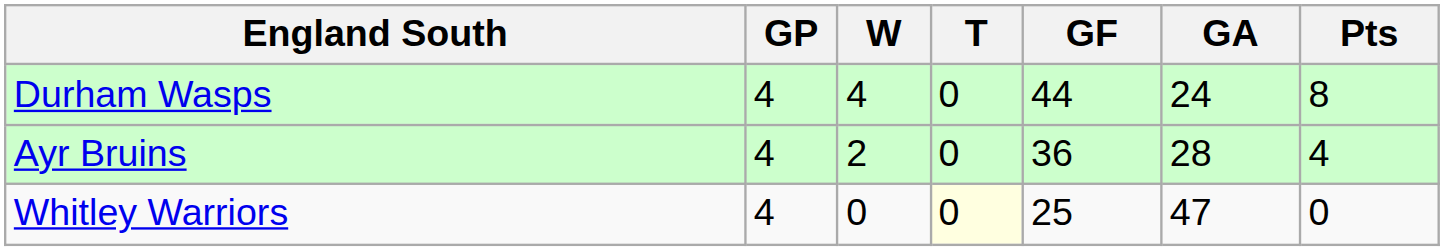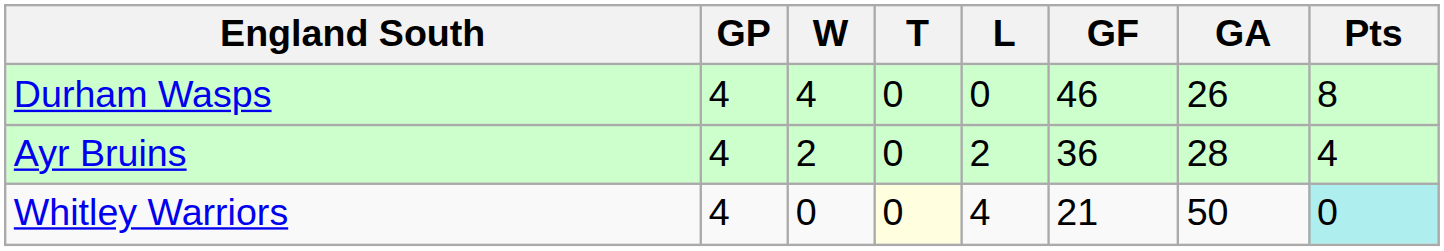 <table class="wikitable">
 <tr>
 <th width="40%">England South</th>
 <th width="5%">GP</th>
 <th width="5%">W</th>
 <th width="5%">T</th>
+<th width="5%">L</th>
 <th width="7.5%">GF</th>
 <th width="7.5%">GA</th>
 <th width="7.5%">Pts</th>
 </tr>
 <tr bgcolor="#CCFFCC">
 <td><a href='#'>Durham Wasps</a></td>
 <td>4</td>
 <td>4</td>
 <td>0</td>
-<td>44</td>
-<td>24</td>
+<td>0</td>
+<td>46</td>
+<td>26</td>
 <td>8</td>
 </tr>
 <tr bgcolor="#CCFFCC">
 <td><a href='#'>Ayr Bruins</a></td>
 <td>4</td>
 <td>2</td>
 <td>0</td>
+<td>2</td>
 <td>36</td>
 <td>28</td>
 <td>4</td>
 </tr>
 <tr>
 <td><a href='#'>Whitley Warriors</a></td>
 <td>4</td>
 <td>0</td>
 <td style="background: lightyellow;">0</td>
-<td>25</td>
-<td>47</td>
-<td>0</td>
+<td>4</td>
+<td>21</td>
+<td>50</td>
+<td style="background: paleturquoise;">0</td>
 </tr>
 </table>
